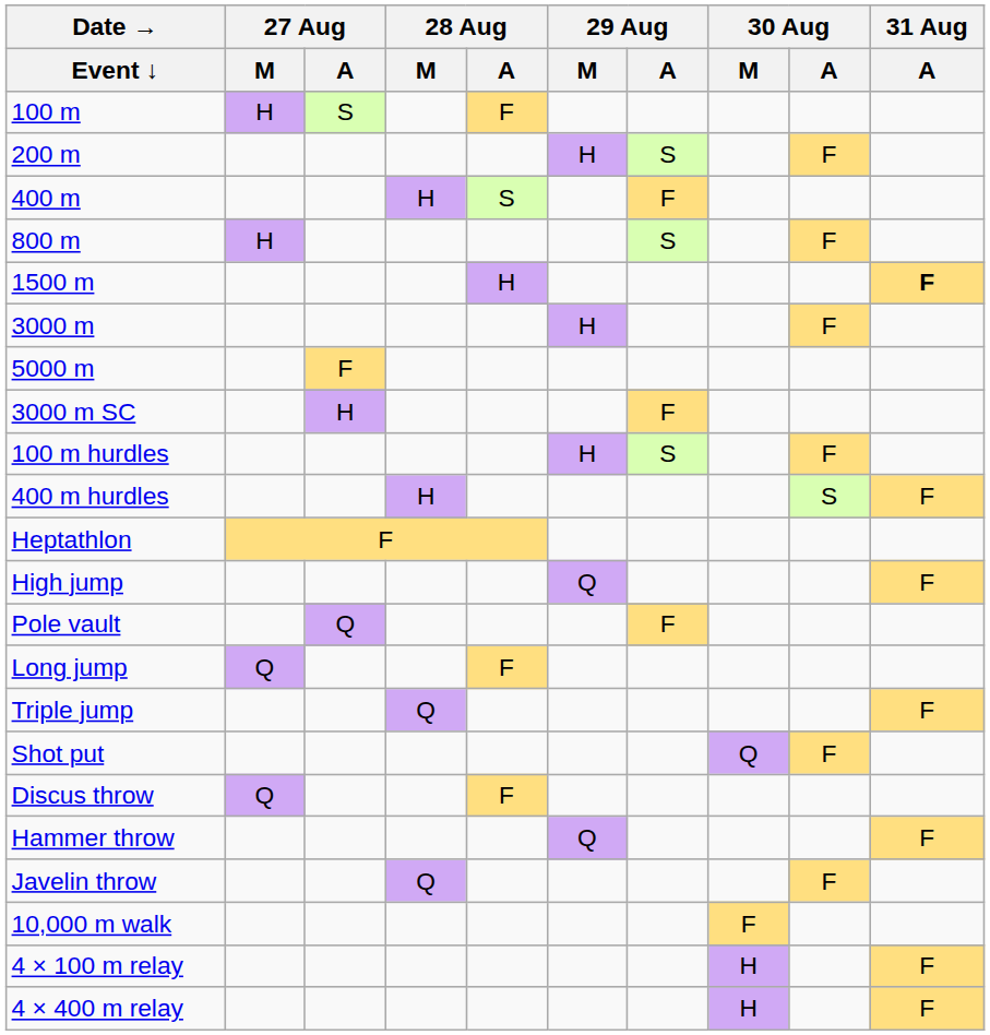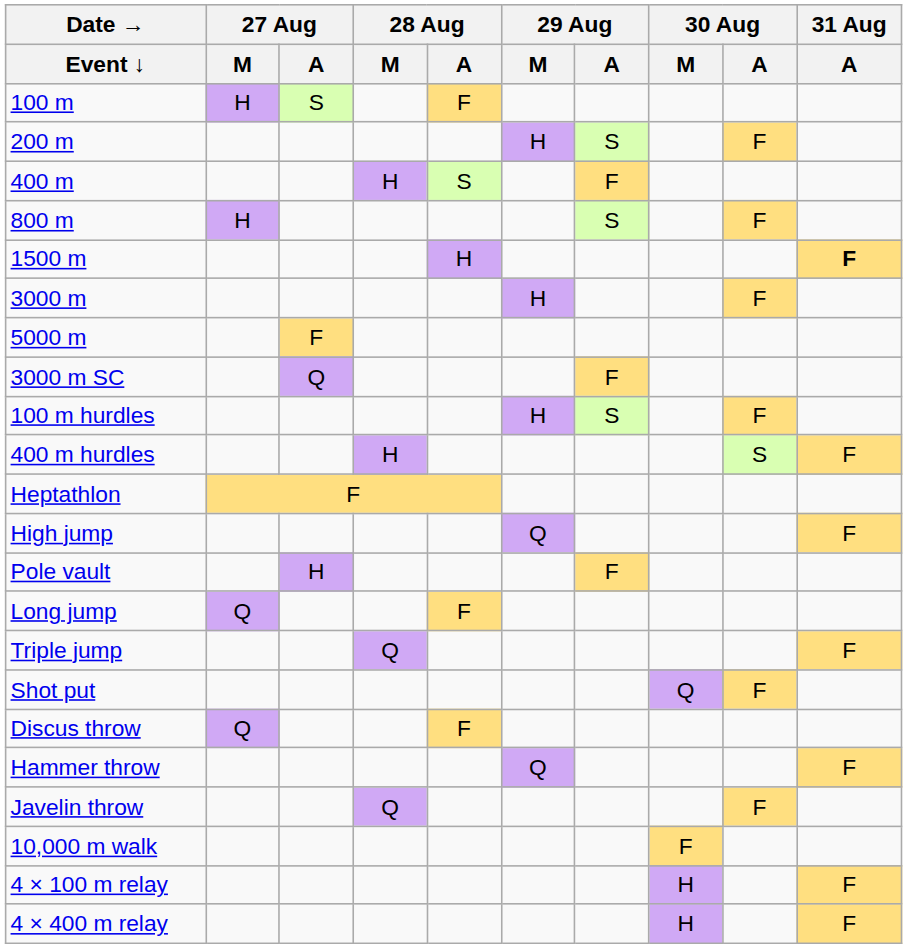 <table class="wikitable" style="text-align:center; margin:0.5em auto; font-size:90%; line-height:1.25em;">
 <tr>
 <th>Date →</th>
 <th colspan=2>27 Aug</th>
 <th colspan=2>28 Aug</th>
 <th colspan=2>29 Aug</th>
 <th colspan=2>30 Aug</th>
 <th>31 Aug</th>
 </tr>
 <tr>
 <th width="120px">Event ↓</th>
 <th width="40px">M</th>
 <th width="40px">A</th>
 <th width="40px">M</th>
 <th width="40px">A</th>
 <th width="40px">M</th>
 <th width="40px">A</th>
 <th width="40px">M</th>
 <th width="40px">A</th>
 <th width="60px">A</th>
 </tr>
 <tr>
 <td align="left"><a href='#'>100 m</a></td>
 <td bgcolor="#D0A9F5">H</td>
 <td bgcolor="#D9FFB2">S</td>
 <td></td>
 <td bgcolor="#FFDF80">F</td>
 <td></td>
 <td></td>
 <td></td>
 <td></td>
 <td></td>
 </tr>
 <tr>
 <td align="left"><a href='#'>200 m</a></td>
 <td></td>
 <td></td>
 <td></td>
 <td></td>
 <td bgcolor="#D0A9F5">H</td>
 <td bgcolor="#D9FFB2">S</td>
 <td></td>
 <td bgcolor="#FFDF80">F</td>
 <td></td>
 </tr>
 <tr>
 <td align="left"><a href='#'>400 m</a></td>
 <td></td>
 <td></td>
 <td bgcolor="#D0A9F5">H</td>
 <td bgcolor="#D9FFB2">S</td>
 <td></td>
 <td bgcolor="#FFDF80">F</td>
 <td></td>
 <td></td>
 <td></td>
 </tr>
 <tr>
 <td align="left"><a href='#'>800 m</a></td>
 <td bgcolor="#D0A9F5">H</td>
 <td></td>
 <td></td>
 <td></td>
 <td></td>
 <td bgcolor="#D9FFB2">S</td>
 <td></td>
 <td bgcolor="#FFDF80">F</td>
 <td></td>
 </tr>
 <tr>
 <td align="left"><a href='#'>1500 m</a></td>
 <td></td>
 <td></td>
 <td></td>
 <td bgcolor="#D0A9F5">H</td>
 <td></td>
 <td></td>
 <td></td>
 <td></td>
 <td bgcolor="#FFDF80"><strong>F</strong></td>
 </tr>
 <tr>
 <td align="left"><a href='#'>3000 m</a></td>
 <td></td>
 <td></td>
 <td></td>
 <td></td>
 <td bgcolor="#D0A9F5">H</td>
 <td></td>
 <td></td>
 <td bgcolor="#FFDF80">F</td>
 <td></td>
 </tr>
 <tr>
 <td align="left"><a href='#'>5000 m</a></td>
 <td></td>
 <td bgcolor="#FFDF80">F</td>
 <td></td>
 <td></td>
 <td></td>
 <td></td>
 <td></td>
 <td></td>
 <td></td>
 </tr>
 <tr>
 <td align="left"><a href='#'>3000 m SC</a></td>
 <td></td>
-<td bgcolor="#D0A9F5">H</td>
+<td bgcolor="#D0A9F5">Q</td>
 <td></td>
 <td></td>
 <td></td>
 <td bgcolor="#FFDF80">F</td>
 <td></td>
 <td></td>
 <td></td>
 </tr>
 <tr>
 <td align="left"><a href='#'>100 m hurdles</a></td>
 <td></td>
 <td></td>
 <td></td>
 <td></td>
 <td bgcolor="#D0A9F5">H</td>
 <td bgcolor="#D9FFB2">S</td>
 <td></td>
 <td bgcolor="#FFDF80">F</td>
 <td></td>
 </tr>
 <tr>
 <td align="left"><a href='#'>400 m hurdles</a></td>
 <td></td>
 <td></td>
 <td bgcolor="#D0A9F5">H</td>
 <td></td>
 <td></td>
 <td></td>
 <td></td>
 <td bgcolor="#D9FFB2">S</td>
 <td bgcolor="#FFDF80">F</td>
 </tr>
 <tr>
 <td align="left"><a href='#'>Heptathlon</a></td>
 <td bgcolor="#FFDF80" colspan=4>F</td>
 <td></td>
 <td></td>
 <td></td>
 <td></td>
 <td></td>
 </tr>
 <tr>
 <td align="left"><a href='#'>High jump</a></td>
 <td></td>
 <td></td>
 <td></td>
 <td></td>
 <td bgcolor="#D0A9F5">Q</td>
 <td></td>
 <td></td>
 <td></td>
 <td bgcolor="#FFDF80">F</td>
 </tr>
 <tr>
 <td align="left"><a href='#'>Pole vault</a></td>
 <td></td>
-<td bgcolor="#D0A9F5">Q</td>
+<td bgcolor="#D0A9F5">H</td>
 <td></td>
 <td></td>
 <td></td>
 <td bgcolor="#FFDF80">F</td>
 <td></td>
 <td></td>
 <td></td>
 </tr>
 <tr>
 <td align="left"><a href='#'>Long jump</a></td>
 <td bgcolor="#D0A9F5">Q</td>
 <td></td>
 <td></td>
 <td bgcolor="#FFDF80">F</td>
 <td></td>
 <td></td>
 <td></td>
 <td></td>
 <td></td>
 </tr>
 <tr>
 <td align="left"><a href='#'>Triple jump</a></td>
 <td></td>
 <td></td>
 <td bgcolor="#D0A9F5">Q</td>
 <td></td>
 <td></td>
 <td></td>
 <td></td>
 <td></td>
 <td bgcolor="#FFDF80">F</td>
 </tr>
 <tr>
 <td align="left"><a href='#'>Shot put</a></td>
 <td></td>
 <td></td>
 <td></td>
 <td></td>
 <td></td>
 <td></td>
 <td bgcolor="#D0A9F5">Q</td>
 <td bgcolor="#FFDF80">F</td>
 <td></td>
 </tr>
 <tr>
 <td align="left"><a href='#'>Discus throw</a></td>
 <td bgcolor="#D0A9F5">Q</td>
 <td></td>
 <td></td>
 <td bgcolor="#FFDF80">F</td>
 <td></td>
 <td></td>
 <td></td>
 <td></td>
 <td></td>
 </tr>
 <tr>
 <td align="left"><a href='#'>Hammer throw</a></td>
 <td></td>
 <td></td>
 <td></td>
 <td></td>
 <td bgcolor="#D0A9F5">Q</td>
 <td></td>
 <td></td>
 <td></td>
 <td bgcolor="#FFDF80">F</td>
 </tr>
 <tr>
 <td align="left"><a href='#'>Javelin throw</a></td>
 <td></td>
 <td></td>
 <td bgcolor="#D0A9F5">Q</td>
 <td></td>
 <td></td>
 <td></td>
 <td></td>
 <td bgcolor="#FFDF80">F</td>
 <td></td>
 </tr>
 <tr>
 <td align="left"><a href='#'>10,000 m walk</a></td>
 <td></td>
 <td></td>
 <td></td>
 <td></td>
 <td></td>
 <td></td>
 <td bgcolor="#FFDF80">F</td>
 <td></td>
 <td></td>
 </tr>
 <tr>
 <td align="left"><a href='#'>4 × 100 m relay</a></td>
 <td></td>
 <td></td>
 <td></td>
 <td></td>
 <td></td>
 <td></td>
 <td bgcolor="#D0A9F5">H</td>
 <td></td>
 <td bgcolor="#FFDF80">F</td>
 </tr>
 <tr>
 <td align="left"><a href='#'>4 × 400 m relay</a></td>
 <td></td>
 <td></td>
 <td></td>
 <td></td>
 <td></td>
 <td></td>
 <td bgcolor="#D0A9F5">H</td>
 <td></td>
 <td bgcolor="#FFDF80">F</td>
 </tr>
 </table>
